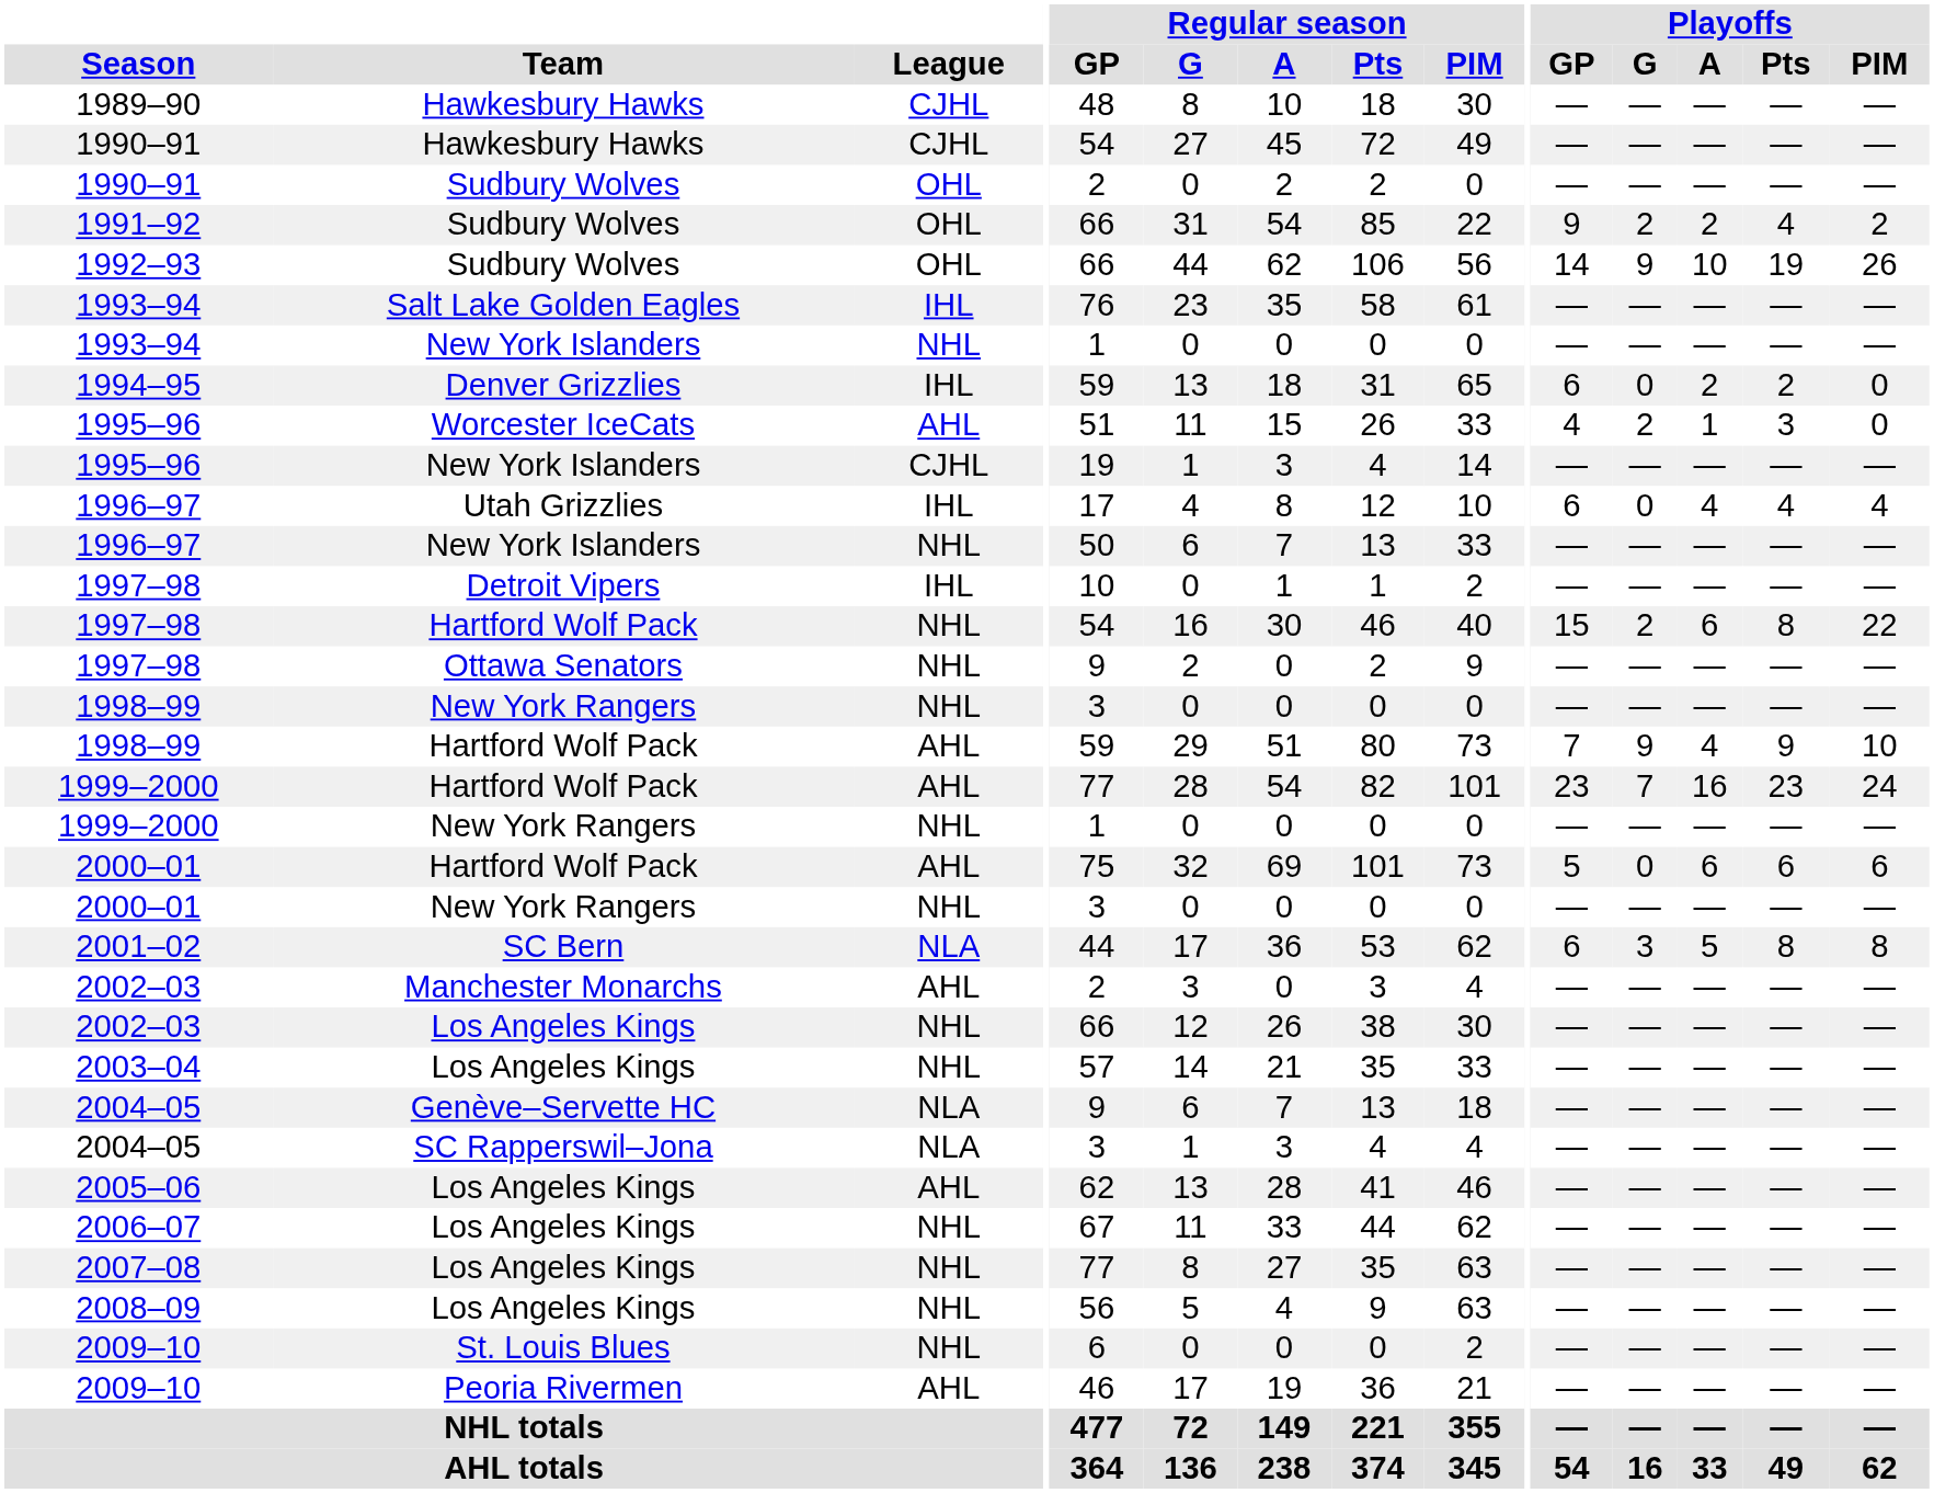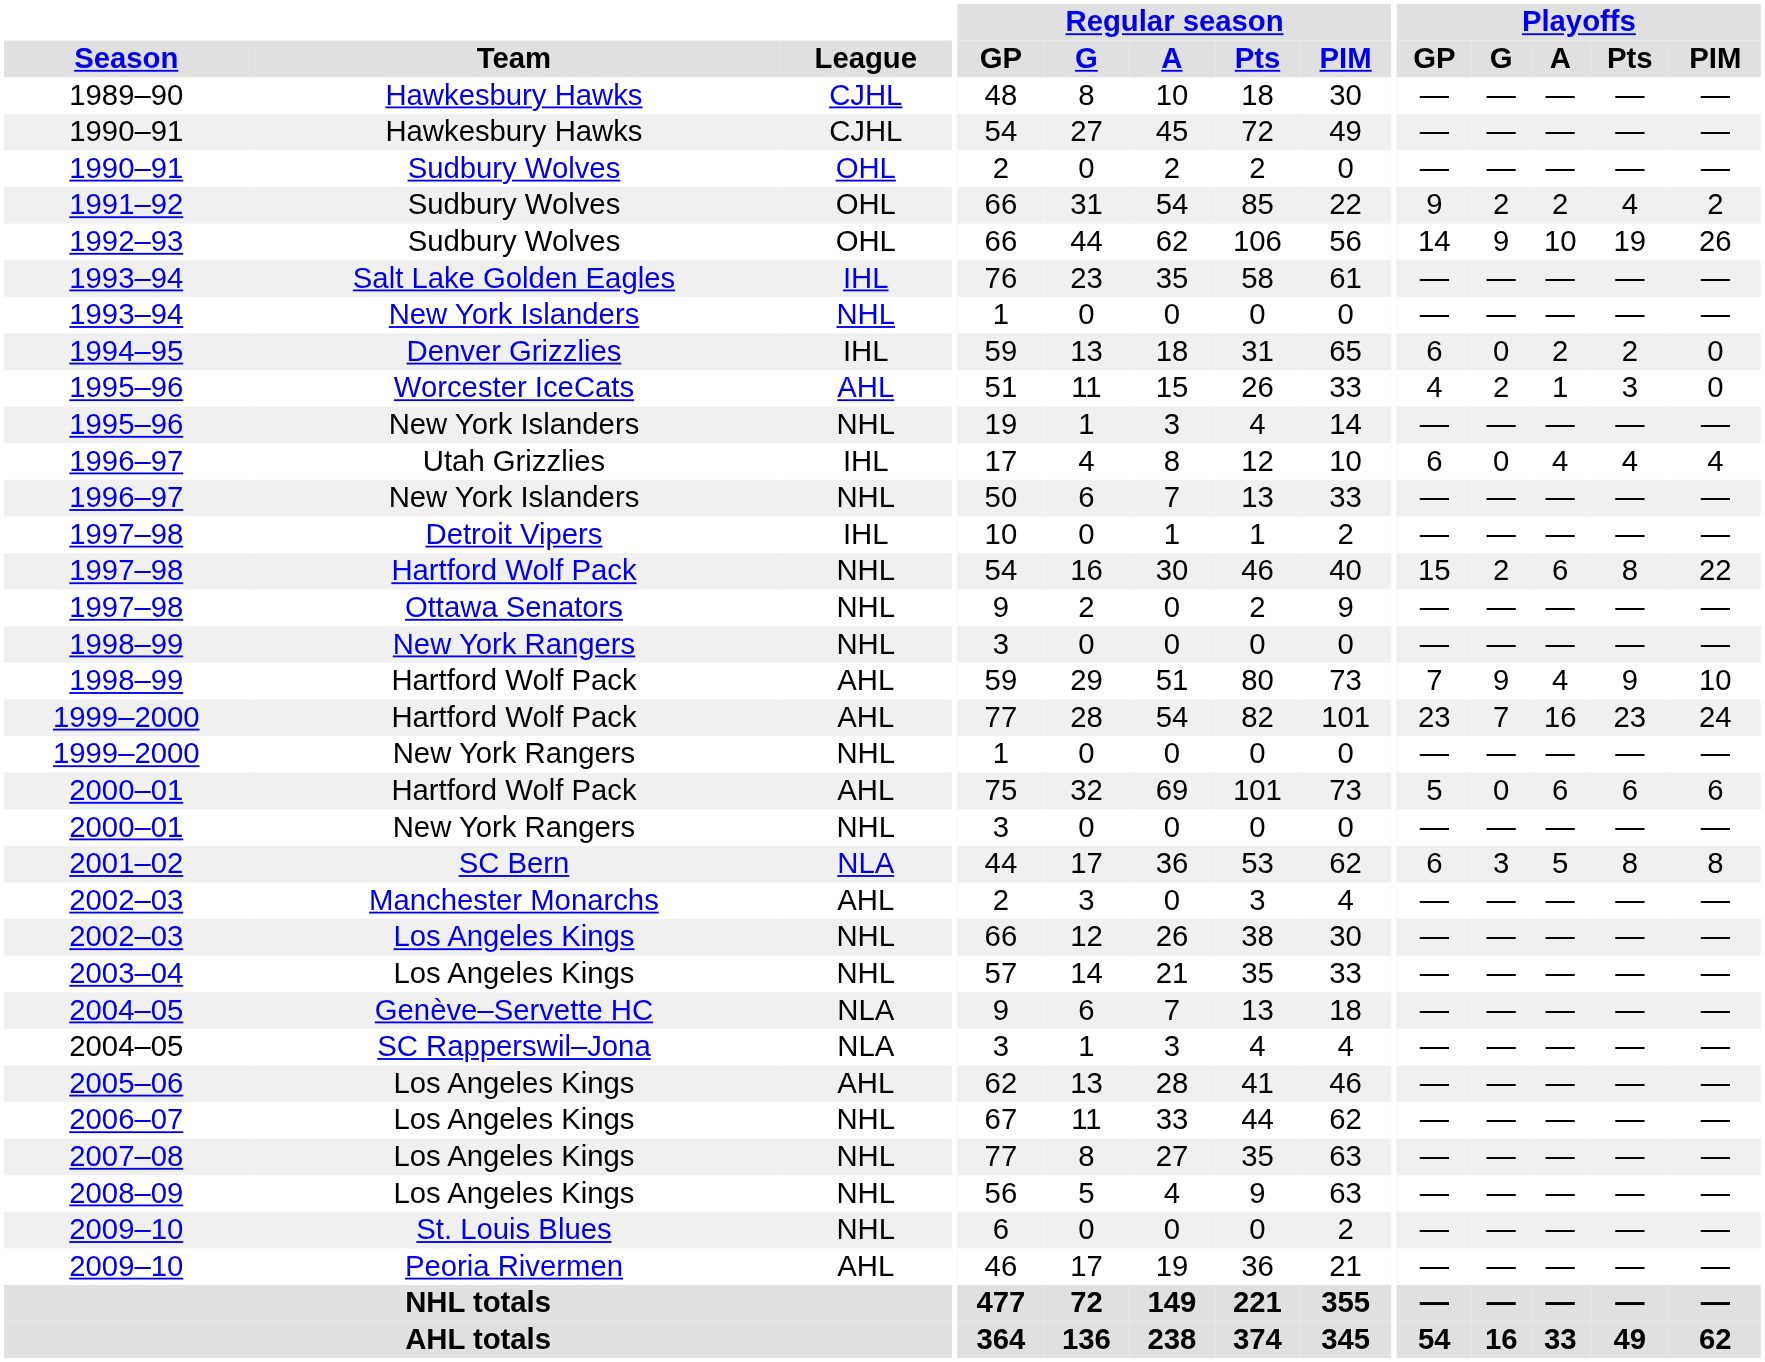 <table border="0" cellpadding="1" cellspacing="0" style="text-align:center; width:60em">
 <tr bgcolor="#e0e0e0">
 <th colspan="3" bgcolor="#ffffff"></th>
 <th rowspan="99" bgcolor="#ffffff"></th>
 <th colspan="5"><a href='#'>Regular season</a></th>
 <th rowspan="99" bgcolor="#ffffff"></th>
 <th colspan="5"><a href='#'>Playoffs</a></th>
 </tr>
 <tr bgcolor="#e0e0e0">
 <th><a href='#'>Season</a></th>
 <th>Team</th>
 <th>League</th>
 <th>GP</th>
 <th><a href='#'>G</a></th>
 <th><a href='#'>A</a></th>
 <th><a href='#'>Pts</a></th>
 <th><a href='#'>PIM</a></th>
 <th>GP</th>
 <th>G</th>
 <th>A</th>
 <th>Pts</th>
 <th>PIM</th>
 </tr>
 <tr>
 <td>1989–90</td>
 <td><a href='#'>Hawkesbury Hawks</a></td>
 <td><a href='#'>CJHL</a></td>
 <td>48</td>
 <td>8</td>
 <td>10</td>
 <td>18</td>
 <td>30</td>
 <td>—</td>
 <td>—</td>
 <td>—</td>
 <td>—</td>
 <td>—</td>
 </tr>
 <tr bgcolor="#f0f0f0">
 <td>1990–91</td>
 <td>Hawkesbury Hawks</td>
 <td>CJHL</td>
 <td>54</td>
 <td>27</td>
 <td>45</td>
 <td>72</td>
 <td>49</td>
 <td>—</td>
 <td>—</td>
 <td>—</td>
 <td>—</td>
 <td>—</td>
 </tr>
 <tr>
 <td><a href='#'>1990–91</a></td>
 <td><a href='#'>Sudbury Wolves</a></td>
 <td><a href='#'>OHL</a></td>
 <td>2</td>
 <td>0</td>
 <td>2</td>
 <td>2</td>
 <td>0</td>
 <td>—</td>
 <td>—</td>
 <td>—</td>
 <td>—</td>
 <td>—</td>
 </tr>
 <tr bgcolor="#f0f0f0">
 <td><a href='#'>1991–92</a></td>
 <td>Sudbury Wolves</td>
 <td>OHL</td>
 <td>66</td>
 <td>31</td>
 <td>54</td>
 <td>85</td>
 <td>22</td>
 <td>9</td>
 <td>2</td>
 <td>2</td>
 <td>4</td>
 <td>2</td>
 </tr>
 <tr>
 <td><a href='#'>1992–93</a></td>
 <td>Sudbury Wolves</td>
 <td>OHL</td>
 <td>66</td>
 <td>44</td>
 <td>62</td>
 <td>106</td>
 <td>56</td>
 <td>14</td>
 <td>9</td>
 <td>10</td>
 <td>19</td>
 <td>26</td>
 </tr>
 <tr bgcolor="#f0f0f0">
 <td><a href='#'>1993–94</a></td>
 <td><a href='#'>Salt Lake Golden Eagles</a></td>
 <td><a href='#'>IHL</a></td>
 <td>76</td>
 <td>23</td>
 <td>35</td>
 <td>58</td>
 <td>61</td>
 <td>—</td>
 <td>—</td>
 <td>—</td>
 <td>—</td>
 <td>—</td>
 </tr>
 <tr>
 <td><a href='#'>1993–94</a></td>
 <td><a href='#'>New York Islanders</a></td>
 <td><a href='#'>NHL</a></td>
 <td>1</td>
 <td>0</td>
 <td>0</td>
 <td>0</td>
 <td>0</td>
 <td>—</td>
 <td>—</td>
 <td>—</td>
 <td>—</td>
 <td>—</td>
 </tr>
 <tr bgcolor="#f0f0f0">
 <td><a href='#'>1994–95</a></td>
 <td><a href='#'>Denver Grizzlies</a></td>
 <td>IHL</td>
 <td>59</td>
 <td>13</td>
 <td>18</td>
 <td>31</td>
 <td>65</td>
 <td>6</td>
 <td>0</td>
 <td>2</td>
 <td>2</td>
 <td>0</td>
 </tr>
 <tr>
 <td><a href='#'>1995–96</a></td>
 <td><a href='#'>Worcester IceCats</a></td>
 <td><a href='#'>AHL</a></td>
 <td>51</td>
 <td>11</td>
 <td>15</td>
 <td>26</td>
 <td>33</td>
 <td>4</td>
 <td>2</td>
 <td>1</td>
 <td>3</td>
 <td>0</td>
 </tr>
 <tr bgcolor="#f0f0f0">
 <td><a href='#'>1995–96</a></td>
 <td>New York Islanders</td>
-<td>CJHL</td>
+<td>NHL</td>
 <td>19</td>
 <td>1</td>
 <td>3</td>
 <td>4</td>
 <td>14</td>
 <td>—</td>
 <td>—</td>
 <td>—</td>
 <td>—</td>
 <td>—</td>
 </tr>
 <tr>
 <td><a href='#'>1996–97</a></td>
 <td>Utah Grizzlies</td>
 <td>IHL</td>
 <td>17</td>
 <td>4</td>
 <td>8</td>
 <td>12</td>
 <td>10</td>
 <td>6</td>
 <td>0</td>
 <td>4</td>
 <td>4</td>
 <td>4</td>
 </tr>
 <tr bgcolor="#f0f0f0">
 <td><a href='#'>1996–97</a></td>
 <td>New York Islanders</td>
 <td>NHL</td>
 <td>50</td>
 <td>6</td>
 <td>7</td>
 <td>13</td>
 <td>33</td>
 <td>—</td>
 <td>—</td>
 <td>—</td>
 <td>—</td>
 <td>—</td>
 </tr>
 <tr>
 <td><a href='#'>1997–98</a></td>
 <td><a href='#'>Detroit Vipers</a></td>
 <td>IHL</td>
 <td>10</td>
 <td>0</td>
 <td>1</td>
 <td>1</td>
 <td>2</td>
 <td>—</td>
 <td>—</td>
 <td>—</td>
 <td>—</td>
 <td>—</td>
 </tr>
 <tr bgcolor="#f0f0f0">
 <td><a href='#'>1997–98</a></td>
 <td><a href='#'>Hartford Wolf Pack</a></td>
 <td>NHL</td>
 <td>54</td>
 <td>16</td>
 <td>30</td>
 <td>46</td>
 <td>40</td>
 <td>15</td>
 <td>2</td>
 <td>6</td>
 <td>8</td>
 <td>22</td>
 </tr>
 <tr>
 <td><a href='#'>1997–98</a></td>
 <td><a href='#'>Ottawa Senators</a></td>
 <td>NHL</td>
 <td>9</td>
 <td>2</td>
 <td>0</td>
 <td>2</td>
 <td>9</td>
 <td>—</td>
 <td>—</td>
 <td>—</td>
 <td>—</td>
 <td>—</td>
 </tr>
 <tr bgcolor="#f0f0f0">
 <td><a href='#'>1998–99</a></td>
 <td><a href='#'>New York Rangers</a></td>
 <td>NHL</td>
 <td>3</td>
 <td>0</td>
 <td>0</td>
 <td>0</td>
 <td>0</td>
 <td>—</td>
 <td>—</td>
 <td>—</td>
 <td>—</td>
 <td>—</td>
 </tr>
 <tr>
 <td><a href='#'>1998–99</a></td>
 <td>Hartford Wolf Pack</td>
 <td>AHL</td>
 <td>59</td>
 <td>29</td>
 <td>51</td>
 <td>80</td>
 <td>73</td>
 <td>7</td>
 <td>9</td>
 <td>4</td>
 <td>9</td>
 <td>10</td>
 </tr>
 <tr bgcolor="#f0f0f0">
 <td><a href='#'>1999–2000</a></td>
 <td>Hartford Wolf Pack</td>
 <td>AHL</td>
 <td>77</td>
 <td>28</td>
 <td>54</td>
 <td>82</td>
 <td>101</td>
 <td>23</td>
 <td>7</td>
 <td>16</td>
 <td>23</td>
 <td>24</td>
 </tr>
 <tr>
 <td><a href='#'>1999–2000</a></td>
 <td>New York Rangers</td>
 <td>NHL</td>
 <td>1</td>
 <td>0</td>
 <td>0</td>
 <td>0</td>
 <td>0</td>
 <td>—</td>
 <td>—</td>
 <td>—</td>
 <td>—</td>
 <td>—</td>
 </tr>
 <tr bgcolor="#f0f0f0">
 <td><a href='#'>2000–01</a></td>
 <td>Hartford Wolf Pack</td>
 <td>AHL</td>
 <td>75</td>
 <td>32</td>
 <td>69</td>
 <td>101</td>
 <td>73</td>
 <td>5</td>
 <td>0</td>
 <td>6</td>
 <td>6</td>
 <td>6</td>
 </tr>
 <tr>
 <td><a href='#'>2000–01</a></td>
 <td>New York Rangers</td>
 <td>NHL</td>
 <td>3</td>
 <td>0</td>
 <td>0</td>
 <td>0</td>
 <td>0</td>
 <td>—</td>
 <td>—</td>
 <td>—</td>
 <td>—</td>
 <td>—</td>
 </tr>
 <tr bgcolor="#f0f0f0">
 <td><a href='#'>2001–02</a></td>
 <td><a href='#'>SC Bern</a></td>
 <td><a href='#'>NLA</a></td>
 <td>44</td>
 <td>17</td>
 <td>36</td>
 <td>53</td>
 <td>62</td>
 <td>6</td>
 <td>3</td>
 <td>5</td>
 <td>8</td>
 <td>8</td>
 </tr>
 <tr>
 <td><a href='#'>2002–03</a></td>
 <td><a href='#'>Manchester Monarchs</a></td>
 <td>AHL</td>
 <td>2</td>
 <td>3</td>
 <td>0</td>
 <td>3</td>
 <td>4</td>
 <td>—</td>
 <td>—</td>
 <td>—</td>
 <td>—</td>
 <td>—</td>
 </tr>
 <tr bgcolor="#f0f0f0">
 <td><a href='#'>2002–03</a></td>
 <td><a href='#'>Los Angeles Kings</a></td>
 <td>NHL</td>
 <td>66</td>
 <td>12</td>
 <td>26</td>
 <td>38</td>
 <td>30</td>
 <td>—</td>
 <td>—</td>
 <td>—</td>
 <td>—</td>
 <td>—</td>
 </tr>
 <tr>
 <td><a href='#'>2003–04</a></td>
 <td>Los Angeles Kings</td>
 <td>NHL</td>
 <td>57</td>
 <td>14</td>
 <td>21</td>
 <td>35</td>
 <td>33</td>
 <td>—</td>
 <td>—</td>
 <td>—</td>
 <td>—</td>
 <td>—</td>
 </tr>
 <tr bgcolor="#f0f0f0">
 <td><a href='#'>2004–05</a></td>
 <td><a href='#'>Genève–Servette HC</a></td>
 <td>NLA</td>
 <td>9</td>
 <td>6</td>
 <td>7</td>
 <td>13</td>
 <td>18</td>
 <td>—</td>
 <td>—</td>
 <td>—</td>
 <td>—</td>
 <td>—</td>
 </tr>
 <tr>
 <td>2004–05</td>
 <td><a href='#'>SC Rapperswil–Jona</a></td>
 <td>NLA</td>
 <td>3</td>
 <td>1</td>
 <td>3</td>
 <td>4</td>
 <td>4</td>
 <td>—</td>
 <td>—</td>
 <td>—</td>
 <td>—</td>
 <td>—</td>
 </tr>
 <tr bgcolor="#f0f0f0">
 <td><a href='#'>2005–06</a></td>
 <td>Los Angeles Kings</td>
 <td>AHL</td>
 <td>62</td>
 <td>13</td>
 <td>28</td>
 <td>41</td>
 <td>46</td>
 <td>—</td>
 <td>—</td>
 <td>—</td>
 <td>—</td>
 <td>—</td>
 </tr>
 <tr>
 <td><a href='#'>2006–07</a></td>
 <td>Los Angeles Kings</td>
 <td>NHL</td>
 <td>67</td>
 <td>11</td>
 <td>33</td>
 <td>44</td>
 <td>62</td>
 <td>—</td>
 <td>—</td>
 <td>—</td>
 <td>—</td>
 <td>—</td>
 </tr>
 <tr bgcolor="#f0f0f0">
 <td><a href='#'>2007–08</a></td>
 <td>Los Angeles Kings</td>
 <td>NHL</td>
 <td>77</td>
 <td>8</td>
 <td>27</td>
 <td>35</td>
 <td>63</td>
 <td>—</td>
 <td>—</td>
 <td>—</td>
 <td>—</td>
 <td>—</td>
 </tr>
 <tr>
 <td><a href='#'>2008–09</a></td>
 <td>Los Angeles Kings</td>
 <td>NHL</td>
 <td>56</td>
 <td>5</td>
 <td>4</td>
 <td>9</td>
 <td>63</td>
 <td>—</td>
 <td>—</td>
 <td>—</td>
 <td>—</td>
 <td>—</td>
 </tr>
 <tr bgcolor="#f0f0f0">
 <td><a href='#'>2009–10</a></td>
 <td><a href='#'>St. Louis Blues</a></td>
 <td>NHL</td>
 <td>6</td>
 <td>0</td>
 <td>0</td>
 <td>0</td>
 <td>2</td>
 <td>—</td>
 <td>—</td>
 <td>—</td>
 <td>—</td>
 <td>—</td>
 </tr>
 <tr>
 <td><a href='#'>2009–10</a></td>
 <td><a href='#'>Peoria Rivermen</a></td>
 <td>AHL</td>
 <td>46</td>
 <td>17</td>
 <td>19</td>
 <td>36</td>
 <td>21</td>
 <td>—</td>
 <td>—</td>
 <td>—</td>
 <td>—</td>
 <td>—</td>
 </tr>
 <tr bgcolor="#e0e0e0">
 <th colspan="3">NHL totals</th>
 <th>477</th>
 <th>72</th>
 <th>149</th>
 <th>221</th>
 <th>355</th>
 <th>—</th>
 <th>—</th>
 <th>—</th>
 <th>—</th>
 <th>—</th>
 </tr>
 <tr bgcolor="#e0e0e0">
 <th colspan="3">AHL totals</th>
 <th>364</th>
 <th>136</th>
 <th>238</th>
 <th>374</th>
 <th>345</th>
 <th>54</th>
 <th>16</th>
 <th>33</th>
 <th>49</th>
 <th>62</th>
 </tr>
 </table>
